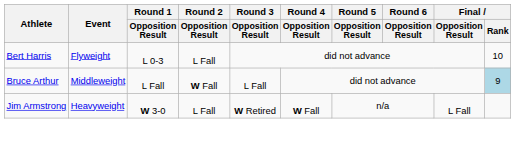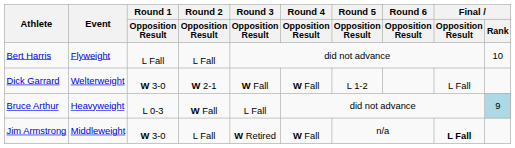 <table class="wikitable" style="font-size:90%">
 <tr>
 <th rowspan="2">Athlete</th>
 <th rowspan="2">Event</th>
 <th>Round 1</th>
 <th>Round 2</th>
 <th>Round 3</th>
 <th>Round 4</th>
 <th>Round 5</th>
 <th>Round 6</th>
 <th colspan=2>Final / </th>
 </tr>
 <tr style="font-size: 95%">
 <th>Opposition<br>Result</th>
 <th>Opposition<br>Result</th>
 <th>Opposition<br>Result</th>
 <th>Opposition<br>Result</th>
 <th>Opposition<br>Result</th>
 <th>Opposition<br>Result</th>
 <th>Opposition<br>Result</th>
 <th>Rank</th>
 </tr>
 <tr align=center>
 <td align=left><a href='#'>Bert Harris</a></td>
 <td align=left><a href='#'>Flyweight</a></td>
-<td><br> L 0-3</td>
+<td><br>L Fall</td>
 <td><br> L Fall</td>
 <td colspan=5>did not advance</td>
 <td>10</td>
 </tr>
 <tr align=center>
+<td align=left><a href='#'>Dick Garrard</a></td>
+<td align=left><a href='#'>Welterweight</a></td>
+<td><br><strong>W</strong> 3-0</td>
+<td><br><strong>W</strong> 2-1</td>
+<td><br><strong>W</strong> Fall</td>
+<td><br><strong>W</strong> Fall</td>
+<td><br> L 1-2</td>
+<td></td>
+<td><br> L Fall</td>
+<td></td>
+</tr>
+<tr align=center>
 <td align=left><a href='#'>Bruce Arthur</a></td>
-<td align=left><a href='#'>Middleweight</a></td>
-<td><br>L Fall</td>
+<td align=left><a href='#'>Heavyweight</a></td>
+<td><br> L 0-3</td>
 <td><br><strong>W</strong> Fall</td>
 <td><br>L Fall</td>
 <td colspan=4>did not advance</td>
 <td style="background: lightblue;">9</td>
 </tr>
 <tr align=center>
 <td align=left><a href='#'>Jim Armstrong</a></td>
-<td align=left><a href='#'>Heavyweight</a></td>
+<td align=left><a href='#'>Middleweight</a></td>
 <td><br><strong>W</strong> 3-0</td>
 <td><br> L Fall</td>
 <td><br><strong>W</strong> Retired</td>
 <td><br><strong>W</strong> Fall</td>
 <td colspan=2>n/a</td>
-<td><br> L Fall</td>
+<td><strong><br> L Fall</strong></td>
 <td></td>
 </tr>
 </table>
